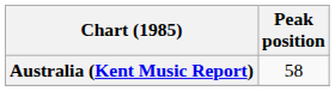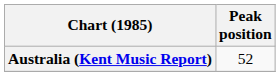 <table class="wikitable plainrowheaders" style="text-align:center;" border="1">
 <tr>
 <th scope="col">Chart (1985)</th>
 <th scope="col">Peak<br>position</th>
 </tr>
 <tr>
 <th scope="row">Australia (<a href='#'>Kent Music Report</a>)</th>
-<td style="text-align:center;">58</td>
+<td style="text-align:center;">52</td>
 </tr>
 <tr>
 </tr>
 </table>
